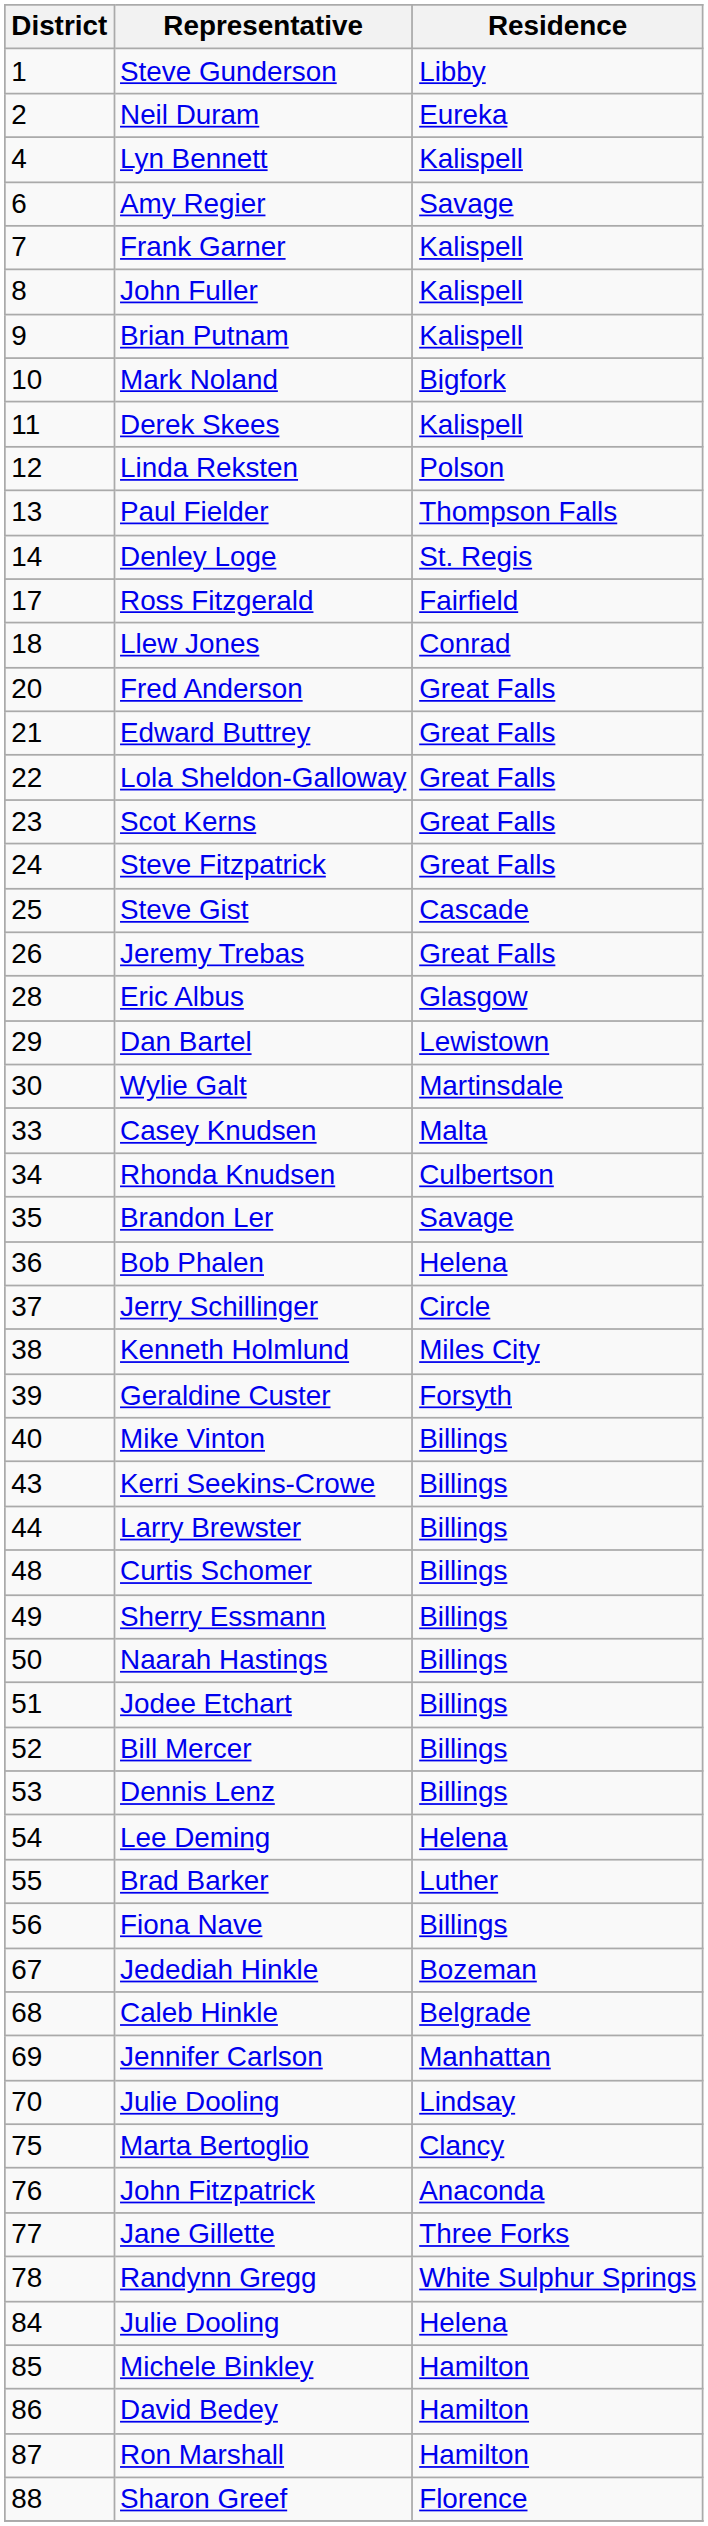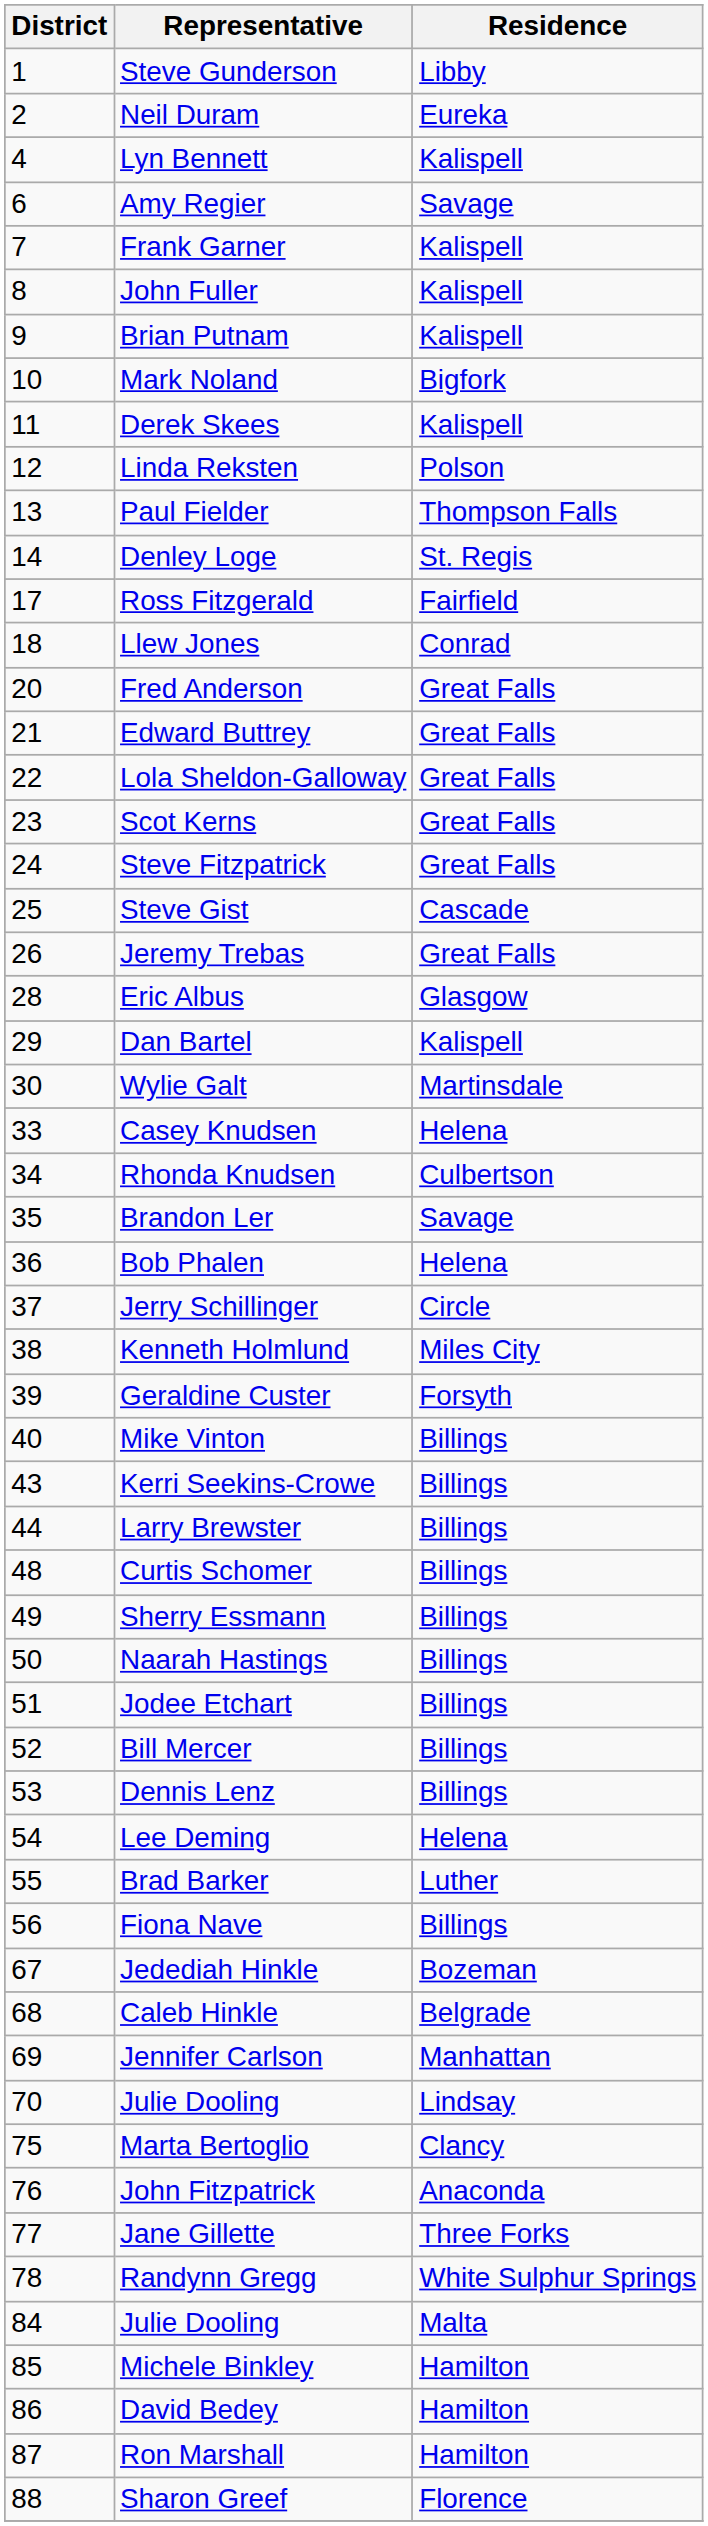 <table class=wikitable>
 <tr>
 <th>District</th>
 <th>Representative</th>
 <th>Residence</th>
 </tr>
 <tr>
 <td>1</td>
 <td><a href='#'>Steve Gunderson</a></td>
 <td><a href='#'>Libby</a></td>
 </tr>
 <tr>
 <td>2</td>
 <td><a href='#'>Neil Duram</a></td>
 <td><a href='#'>Eureka</a></td>
 </tr>
 <tr>
 <td>4</td>
 <td><a href='#'>Lyn Bennett</a></td>
 <td><a href='#'>Kalispell</a></td>
 </tr>
 <tr>
 <td>6</td>
 <td><a href='#'>Amy Regier</a></td>
 <td><a href='#'>Savage</a></td>
 </tr>
 <tr>
 <td>7</td>
 <td><a href='#'>Frank Garner</a></td>
 <td><a href='#'>Kalispell</a></td>
 </tr>
 <tr>
 <td>8</td>
 <td><a href='#'>John Fuller</a></td>
 <td><a href='#'>Kalispell</a></td>
 </tr>
 <tr>
 <td>9</td>
 <td><a href='#'>Brian Putnam</a></td>
 <td><a href='#'>Kalispell</a></td>
 </tr>
 <tr>
 <td>10</td>
 <td><a href='#'>Mark Noland</a></td>
 <td><a href='#'>Bigfork</a></td>
 </tr>
 <tr>
 <td>11</td>
 <td><a href='#'>Derek Skees</a></td>
 <td><a href='#'>Kalispell</a></td>
 </tr>
 <tr>
 <td>12</td>
 <td><a href='#'>Linda Reksten</a></td>
 <td><a href='#'>Polson</a></td>
 </tr>
 <tr>
 <td>13</td>
 <td><a href='#'>Paul Fielder</a></td>
 <td><a href='#'>Thompson Falls</a></td>
 </tr>
 <tr>
 <td>14</td>
 <td><a href='#'>Denley Loge</a></td>
 <td><a href='#'>St. Regis</a></td>
 </tr>
 <tr>
 <td>17</td>
 <td><a href='#'>Ross Fitzgerald</a></td>
 <td><a href='#'>Fairfield</a></td>
 </tr>
 <tr>
 <td>18</td>
 <td><a href='#'>Llew Jones</a></td>
 <td><a href='#'>Conrad</a></td>
 </tr>
 <tr>
 <td>20</td>
 <td><a href='#'>Fred Anderson</a></td>
 <td><a href='#'>Great Falls</a></td>
 </tr>
 <tr>
 <td>21</td>
 <td><a href='#'>Edward Buttrey</a></td>
 <td><a href='#'>Great Falls</a></td>
 </tr>
 <tr>
 <td>22</td>
 <td><a href='#'>Lola Sheldon-Galloway</a></td>
 <td><a href='#'>Great Falls</a></td>
 </tr>
 <tr>
 <td>23</td>
 <td><a href='#'>Scot Kerns</a></td>
 <td><a href='#'>Great Falls</a></td>
 </tr>
 <tr>
 <td>24</td>
 <td><a href='#'>Steve Fitzpatrick</a></td>
 <td><a href='#'>Great Falls</a></td>
 </tr>
 <tr>
 <td>25</td>
 <td><a href='#'>Steve Gist</a></td>
 <td><a href='#'>Cascade</a></td>
 </tr>
 <tr>
 <td>26</td>
 <td><a href='#'>Jeremy Trebas</a></td>
 <td><a href='#'>Great Falls</a></td>
 </tr>
 <tr>
 <td>28</td>
 <td><a href='#'>Eric Albus</a></td>
 <td><a href='#'>Glasgow</a></td>
 </tr>
 <tr>
 <td>29</td>
 <td><a href='#'>Dan Bartel</a></td>
-<td><a href='#'>Lewistown</a></td>
+<td><a href='#'>Kalispell</a></td>
 </tr>
 <tr>
 <td>30</td>
 <td><a href='#'>Wylie Galt</a></td>
 <td><a href='#'>Martinsdale</a></td>
 </tr>
 <tr>
 <td>33</td>
 <td><a href='#'>Casey Knudsen</a></td>
-<td><a href='#'>Malta</a></td>
+<td><a href='#'>Helena</a></td>
 </tr>
 <tr>
 <td>34</td>
 <td><a href='#'>Rhonda Knudsen</a></td>
 <td><a href='#'>Culbertson</a></td>
 </tr>
 <tr>
 <td>35</td>
 <td><a href='#'>Brandon Ler</a></td>
 <td><a href='#'>Savage</a></td>
 </tr>
 <tr>
 <td>36</td>
 <td><a href='#'>Bob Phalen</a></td>
 <td><a href='#'>Helena</a></td>
 </tr>
 <tr>
 <td>37</td>
 <td><a href='#'>Jerry Schillinger</a></td>
 <td><a href='#'>Circle</a></td>
 </tr>
 <tr>
 <td>38</td>
 <td><a href='#'>Kenneth Holmlund</a></td>
 <td><a href='#'>Miles City</a></td>
 </tr>
 <tr>
 <td>39</td>
 <td><a href='#'>Geraldine Custer</a></td>
 <td><a href='#'>Forsyth</a></td>
 </tr>
 <tr>
 <td>40</td>
 <td><a href='#'>Mike Vinton</a></td>
 <td><a href='#'>Billings</a></td>
 </tr>
 <tr>
 <td>43</td>
 <td><a href='#'>Kerri Seekins-Crowe</a></td>
 <td><a href='#'>Billings</a></td>
 </tr>
 <tr>
 <td>44</td>
 <td><a href='#'>Larry Brewster</a></td>
 <td><a href='#'>Billings</a></td>
 </tr>
 <tr>
 <td>48</td>
 <td><a href='#'>Curtis Schomer</a></td>
 <td><a href='#'>Billings</a></td>
 </tr>
 <tr>
 <td>49</td>
 <td><a href='#'>Sherry Essmann</a></td>
 <td><a href='#'>Billings</a></td>
 </tr>
 <tr>
 <td>50</td>
 <td><a href='#'>Naarah Hastings</a></td>
 <td><a href='#'>Billings</a></td>
 </tr>
 <tr>
 <td>51</td>
 <td><a href='#'>Jodee Etchart</a></td>
 <td><a href='#'>Billings</a></td>
 </tr>
 <tr>
 <td>52</td>
 <td><a href='#'>Bill Mercer</a></td>
 <td><a href='#'>Billings</a></td>
 </tr>
 <tr>
 <td>53</td>
 <td><a href='#'>Dennis Lenz</a></td>
 <td><a href='#'>Billings</a></td>
 </tr>
 <tr>
 <td>54</td>
 <td><a href='#'>Lee Deming</a></td>
 <td><a href='#'>Helena</a></td>
 </tr>
 <tr>
 <td>55</td>
 <td><a href='#'>Brad Barker</a></td>
 <td><a href='#'>Luther</a></td>
 </tr>
 <tr>
 <td>56</td>
 <td><a href='#'>Fiona Nave</a></td>
 <td><a href='#'>Billings</a></td>
 </tr>
 <tr>
 <td>67</td>
 <td><a href='#'>Jedediah Hinkle</a></td>
 <td><a href='#'>Bozeman</a></td>
 </tr>
 <tr>
 <td>68</td>
 <td><a href='#'>Caleb Hinkle</a></td>
 <td><a href='#'>Belgrade</a></td>
 </tr>
 <tr>
 <td>69</td>
 <td><a href='#'>Jennifer Carlson</a></td>
 <td><a href='#'>Manhattan</a></td>
 </tr>
 <tr>
 <td>70</td>
 <td><a href='#'>Julie Dooling</a></td>
 <td><a href='#'>Lindsay</a></td>
 </tr>
 <tr>
 <td>75</td>
 <td><a href='#'>Marta Bertoglio</a></td>
 <td><a href='#'>Clancy</a></td>
 </tr>
 <tr>
 <td>76</td>
 <td><a href='#'>John Fitzpatrick</a></td>
 <td><a href='#'>Anaconda</a></td>
 </tr>
 <tr>
 <td>77</td>
 <td><a href='#'>Jane Gillette</a></td>
 <td><a href='#'>Three Forks</a></td>
 </tr>
 <tr>
 <td>78</td>
 <td><a href='#'>Randynn Gregg</a></td>
 <td><a href='#'>White Sulphur Springs</a></td>
 </tr>
 <tr>
 <td>84</td>
 <td><a href='#'>Julie Dooling</a></td>
-<td><a href='#'>Helena</a></td>
+<td><a href='#'>Malta</a></td>
 </tr>
 <tr>
 <td>85</td>
 <td><a href='#'>Michele Binkley</a></td>
 <td><a href='#'>Hamilton</a></td>
 </tr>
 <tr>
 <td>86</td>
 <td><a href='#'>David Bedey</a></td>
 <td><a href='#'>Hamilton</a></td>
 </tr>
 <tr>
 <td>87</td>
 <td><a href='#'>Ron Marshall</a></td>
 <td><a href='#'>Hamilton</a></td>
 </tr>
 <tr>
 <td>88</td>
 <td><a href='#'>Sharon Greef</a></td>
 <td><a href='#'>Florence</a></td>
 </tr>
 <tr>
 </tr>
 </table>
